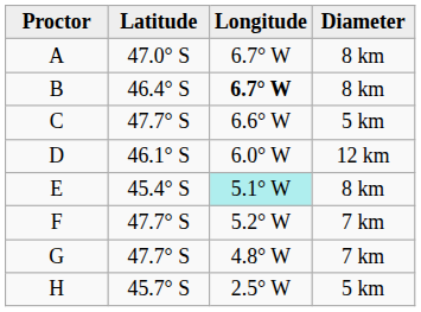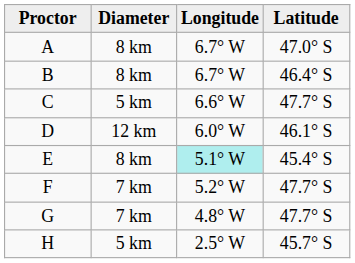 <table class="wikitable">
 <tr>
 <th width="25%" style="background:#eeeeee;">Proctor</th>
+<th width="25%" style="background:#eeeeee;">Diameter</th>
+<th width="25%" style="background:#eeeeee;">Longitude</th>
 <th width="25%" style="background:#eeeeee;">Latitude</th>
-<th width="25%" style="background:#eeeeee;">Longitude</th>
-<th width="25%" style="background:#eeeeee;">Diameter</th>
 </tr>
 <tr>
 <td align="center">A</td>
+<td align="center">8 km</td>
+<td align="center">6.7° W</td>
 <td align="center">47.0° S</td>
-<td align="center">6.7° W</td>
-<td align="center">8 km</td>
 </tr>
 <tr>
 <td align="center">B</td>
+<td align="center">8 km</td>
+<td align="center">6.7° W</td>
 <td align="center">46.4° S</td>
-<td align="center"><strong>6.7° W</strong></td>
-<td align="center">8 km</td>
 </tr>
 <tr>
 <td align="center">C</td>
+<td align="center">5 km</td>
+<td align="center">6.6° W</td>
 <td align="center">47.7° S</td>
-<td align="center">6.6° W</td>
-<td align="center">5 km</td>
 </tr>
 <tr>
 <td align="center">D</td>
+<td align="center">12 km</td>
+<td align="center">6.0° W</td>
 <td align="center">46.1° S</td>
-<td align="center">6.0° W</td>
-<td align="center">12 km</td>
 </tr>
 <tr>
 <td align="center">E</td>
+<td align="center">8 km</td>
+<td align="center" style="background: paleturquoise;">5.1° W</td>
 <td align="center">45.4° S</td>
-<td align="center" style="background: paleturquoise;">5.1° W</td>
-<td align="center">8 km</td>
 </tr>
 <tr>
 <td align="center">F</td>
+<td align="center">7 km</td>
+<td align="center">5.2° W</td>
 <td align="center">47.7° S</td>
-<td align="center">5.2° W</td>
-<td align="center">7 km</td>
 </tr>
 <tr>
 <td align="center">G</td>
+<td align="center">7 km</td>
+<td align="center">4.8° W</td>
 <td align="center">47.7° S</td>
-<td align="center">4.8° W</td>
-<td align="center">7 km</td>
 </tr>
 <tr>
 <td align="center">H</td>
+<td align="center">5 km</td>
+<td align="center">2.5° W</td>
 <td align="center">45.7° S</td>
-<td align="center">2.5° W</td>
-<td align="center">5 km</td>
 </tr>
 </table>
